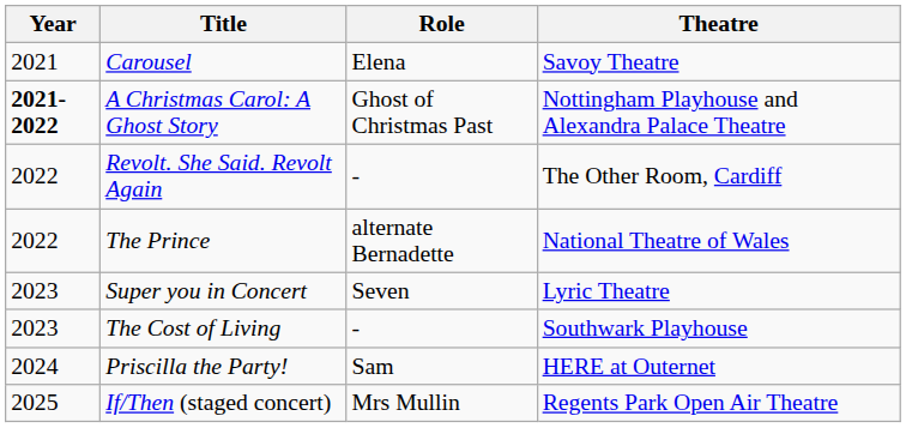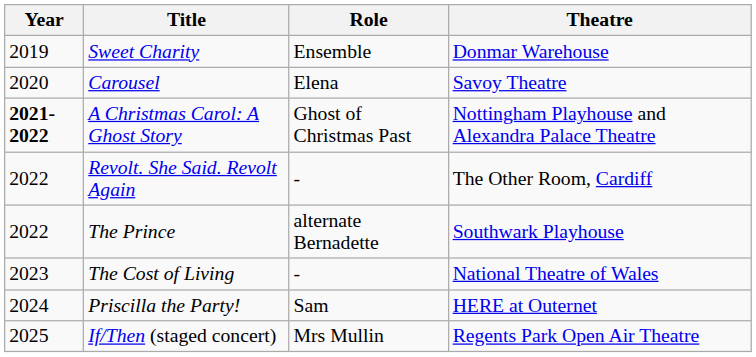 <table class="wikitable">
 <tr>
 <th>Year</th>
 <th>Title</th>
 <th>Role</th>
 <th>Theatre</th>
 </tr>
 <tr>
-<td>2021</td>
+<td>2019</td>
+<td><em><a href='#'>Sweet Charity</a></em></td>
+<td>Ensemble</td>
+<td><a href='#'>Donmar Warehouse</a></td>
+</tr>
+<tr>
+<td>2020</td>
 <td><em><a href='#'>Carousel</a></em></td>
 <td>Elena</td>
 <td><a href='#'>Savoy Theatre</a></td>
 </tr>
 <tr>
 <td><strong>2021-2022</strong></td>
 <td><em><a href='#'>A Christmas Carol: A Ghost Story</a></em></td>
 <td>Ghost of Christmas Past</td>
 <td><a href='#'>Nottingham Playhouse</a> and <a href='#'>Alexandra Palace Theatre</a></td>
 </tr>
 <tr>
 <td>2022</td>
 <td><em><a href='#'>Revolt. She Said. Revolt Again</a></em></td>
 <td>-</td>
 <td>The Other Room, <a href='#'>Cardiff</a></td>
 </tr>
 <tr>
 <td>2022</td>
 <td><em>The Prince</em></td>
 <td>alternate Bernadette</td>
-<td><a href='#'>National Theatre of Wales</a></td>
-</tr>
-<tr>
-<td>2023</td>
-<td><em>Super</em> <em>you in Concert</em></td>
-<td>Seven</td>
-<td><a href='#'>Lyric Theatre</a></td>
+<td><a href='#'>Southwark Playhouse</a></td>
 </tr>
 <tr>
 <td>2023</td>
 <td><em>The Cost of Living</em></td>
 <td>-</td>
-<td><a href='#'>Southwark Playhouse</a></td>
+<td><a href='#'>National Theatre of Wales</a></td>
 </tr>
 <tr>
 <td>2024</td>
 <td><em>Priscilla the Party!</em></td>
 <td>Sam</td>
 <td><a href='#'>HERE at Outernet</a></td>
 </tr>
 <tr>
 <td>2025</td>
 <td><em><a href='#'>If/Then</a></em> (staged concert)</td>
 <td>Mrs Mullin</td>
 <td><a href='#'>Regents Park Open Air Theatre</a></td>
 </tr>
 </table>
